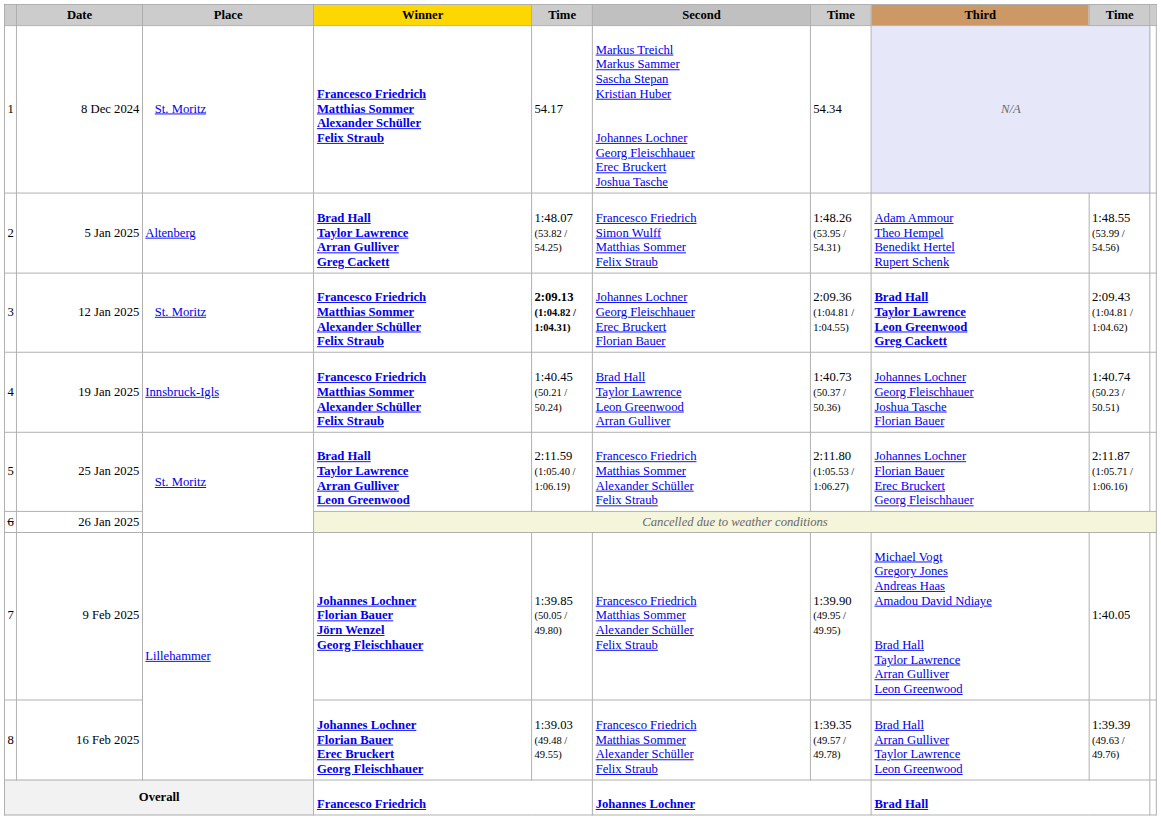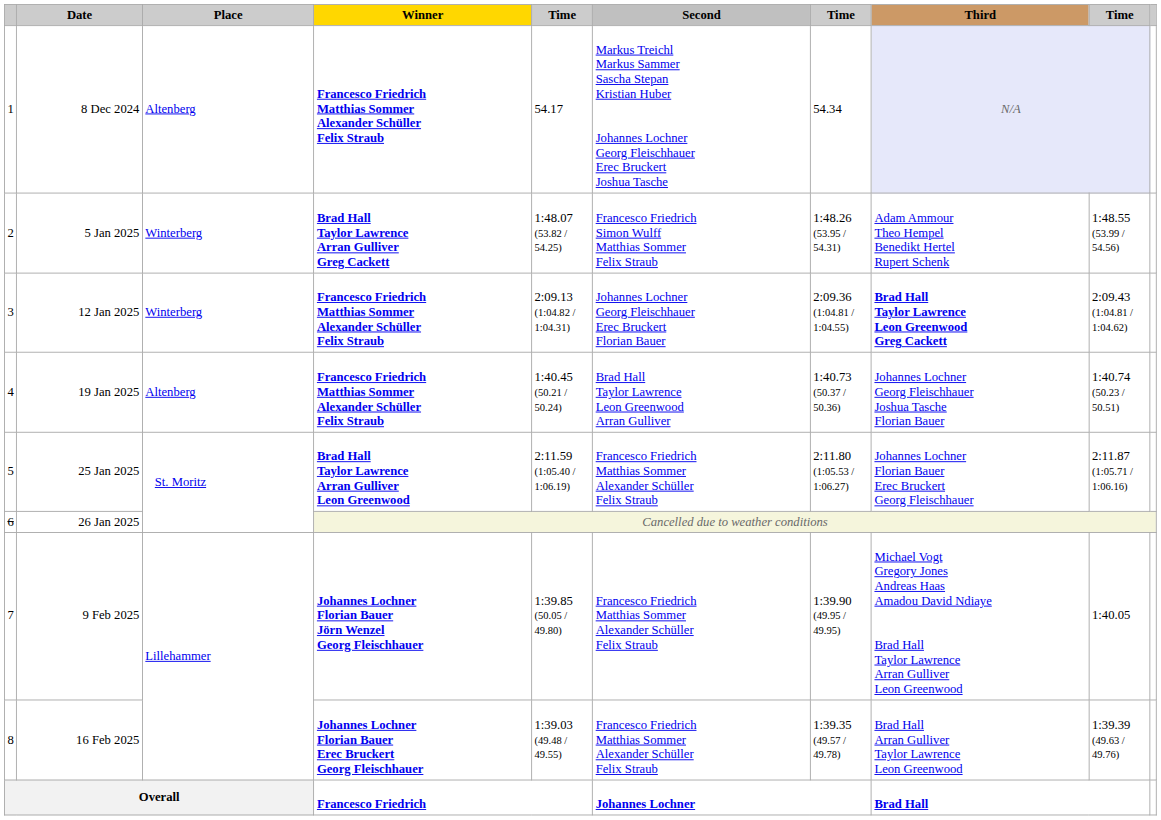 <table class="wikitable plainrowheaders" style="background:#fff; font-size:86%; line-height:16px; border:grey solid 1px; border-collapse:collapse;">
 <tr>
 <th scope="col" style="background:#ccc; width=10 px;"></th>
 <th scope="col" style="background:#ccc; width:130px;">Date</th>
 <th scope="col" style="background:#ccc; width:180px;">Place</th>
 <th scope="col" style="background:gold; width:230px;">Winner</th>
 <th scope="col" style="background:#ccc; width:60px;">Time</th>
 <th scope="col" style="background:silver; width:230px;">Second</th>
 <th scope="col" style="background:#ccc; width:60px;">Time</th>
 <th scope="col" style="background:#c96; width:230px;">Third</th>
 <th scope="col" style="background:#ccc; width:60px;">Time</th>
 <th scope="col" style="background:#ccc; width=10px;"></th>
 </tr>
 <tr>
 <td align="center">1</td>
 <td align="right">8 Dec 2024</td>
-<td>   <a href='#'>St. Moritz</a></td>
+<td> <a href='#'>Altenberg</a></td>
 <td><strong><small></small><br><a href='#'>Francesco Friedrich</a><br><a href='#'>Matthias Sommer</a><br><a href='#'>Alexander Schüller</a><br><a href='#'>Felix Straub</a></strong></td>
 <td>54.17</td>
 <td><small></small><br><a href='#'>Markus Treichl</a><br><a href='#'>Markus Sammer</a><br><a href='#'>Sascha Stepan</a><br><a href='#'>Kristian Huber</a><br><br><small></small><br><a href='#'>Johannes Lochner</a><br><a href='#'>Georg Fleischhauer</a><br><a href='#'>Erec Bruckert</a><br><a href='#'>Joshua Tasche</a></td>
 <td>54.34</td>
 <td colspan="2" align=center bgcolor="E6E8FA" style=color:#696969><em>N/A</em></td>
 <td></td>
 </tr>
 <tr>
 <td align="center">2</td>
 <td align="right">5 Jan 2025</td>
-<td> <a href='#'>Altenberg</a></td>
+<td> <a href='#'>Winterberg</a></td>
 <td><strong><small></small><br><a href='#'>Brad Hall</a><br><a href='#'>Taylor Lawrence</a><br><a href='#'>Arran Gulliver</a><br><a href='#'>Greg Cackett</a></strong></td>
 <td>1:48.07<br><small>(53.82 / 54.25)</small></td>
 <td><small></small><br><a href='#'>Francesco Friedrich</a><br><a href='#'>Simon Wulff</a><br><a href='#'>Matthias Sommer</a><br><a href='#'>Felix Straub</a></td>
 <td>1:48.26<br><small>(53.95 / 54.31)</small></td>
 <td><small></small><br><a href='#'>Adam Ammour</a><br><a href='#'>Theo Hempel</a><br><a href='#'>Benedikt Hertel</a><br><a href='#'>Rupert Schenk</a></td>
 <td>1:48.55<br><small>(53.99 / 54.56)</small></td>
 <td></td>
 </tr>
 <tr>
 <td align="center">3</td>
 <td align="right">12 Jan 2025</td>
-<td>   <a href='#'>St. Moritz</a></td>
+<td> <a href='#'>Winterberg</a></td>
 <td><small></small><br><strong><a href='#'>Francesco Friedrich</a><br><a href='#'>Matthias Sommer</a><br><a href='#'>Alexander Schüller</a><br><a href='#'>Felix Straub</a></strong></td>
-<td><strong>2:09.13<br><small>(1:04.82 / 1:04.31)</small></strong></td>
+<td>2:09.13<br><small>(1:04.82 / 1:04.31)</small></td>
 <td><small></small><br><a href='#'>Johannes Lochner</a><br><a href='#'>Georg Fleischhauer</a><br><a href='#'>Erec Bruckert</a><br><a href='#'>Florian Bauer</a></td>
 <td>2:09.36<br><small>(1:04.81 / 1:04.55)</small></td>
 <td><strong><small></small><br><a href='#'>Brad Hall</a><br><a href='#'>Taylor Lawrence</a><br><a href='#'>Leon Greenwood</a><br><a href='#'>Greg Cackett</a></strong></td>
 <td>2:09.43<br><small>(1:04.81 / 1:04.62)</small></td>
 <td></td>
 </tr>
 <tr>
 <td style="text-align:center">4</td>
 <td style="text-align:right">19 Jan 2025</td>
-<td> <a href='#'>Innsbruck-Igls</a></td>
+<td> <a href='#'>Altenberg</a></td>
 <td><small></small><br><strong><a href='#'>Francesco Friedrich</a><br><a href='#'>Matthias Sommer</a><br><a href='#'>Alexander Schüller</a><br><a href='#'>Felix Straub</a></strong></td>
 <td>1:40.45<br><small>(50.21 / 50.24)</small></td>
 <td><small></small><br><a href='#'>Brad Hall</a><br><a href='#'>Taylor Lawrence</a><br><a href='#'>Leon Greenwood</a><br><a href='#'>Arran Gulliver</a></td>
 <td>1:40.73<br><small>(50.37 / 50.36)</small></td>
 <td><small></small><br><a href='#'>Johannes Lochner</a><br><a href='#'>Georg Fleischhauer</a><br><a href='#'>Joshua Tasche</a><br><a href='#'>Florian Bauer</a></td>
 <td>1:40.74<br><small>(50.23 / 50.51)</small></td>
 <td></td>
 </tr>
 <tr>
 <td style="text-align:center">5</td>
 <td style="text-align:right">25 Jan 2025</td>
 <td rowspan=2>   <a href='#'>St. Moritz</a></td>
 <td><small></small><br><strong><a href='#'>Brad Hall</a><br><a href='#'>Taylor Lawrence</a><br><a href='#'>Arran Gulliver</a><br><a href='#'>Leon Greenwood</a></strong></td>
 <td>2:11.59<br><small>(1:05.40 / 1:06.19)</small></td>
 <td><small></small><br><a href='#'>Francesco Friedrich</a><br><a href='#'>Matthias Sommer</a><br><a href='#'>Alexander Schüller</a><br><a href='#'>Felix Straub</a></td>
 <td>2:11.80<br><small>(1:05.53 / 1:06.27)</small></td>
 <td><small></small><br><a href='#'>Johannes Lochner</a><br><a href='#'>Florian Bauer</a><br><a href='#'>Erec Bruckert</a><br><a href='#'>Georg Fleischhauer</a></td>
 <td>2:11.87<br><small>(1:05.71 / 1:06.16)</small></td>
 <td></td>
 </tr>
 <tr>
 <td style="text-align:center"><s>6</s></td>
 <td style="text-align:right">26 Jan 2025</td>
 <td colspan=7 align=center bgcolor="F5F5DC" style=color:#696969><em>Cancelled due to weather conditions</em></td>
 </tr>
 <tr>
 <td style="text-align:center">7</td>
 <td style="text-align:right">9 Feb 2025</td>
 <td rowspan=2> <a href='#'>Lillehammer</a></td>
 <td><strong><small></small><br><a href='#'>Johannes Lochner</a><br><a href='#'>Florian Bauer</a><br><a href='#'>Jörn Wenzel</a><br><a href='#'>Georg Fleischhauer</a></strong></td>
 <td>1:39.85<br><small>(50.05 / 49.80)</small></td>
 <td><small></small><br><a href='#'>Francesco Friedrich</a><br><a href='#'>Matthias Sommer</a><br><a href='#'>Alexander Schüller</a><br><a href='#'>Felix Straub</a></td>
 <td>1:39.90<br><small>(49.95 / 49.95)</small></td>
 <td><small></small><br><a href='#'>Michael Vogt</a><br><a href='#'>Gregory Jones</a><br><a href='#'>Andreas Haas</a><br><a href='#'>Amadou David Ndiaye</a><br><br><small></small><br><a href='#'>Brad Hall</a><br><a href='#'>Taylor Lawrence</a><br><a href='#'>Arran Gulliver</a><br><a href='#'>Leon Greenwood</a></td>
 <td>1:40.05</td>
 <td></td>
 </tr>
 <tr>
 <td style="text-align:center">8</td>
 <td style="text-align:right">16 Feb 2025</td>
 <td><strong><small></small><br><a href='#'>Johannes Lochner</a><br><a href='#'>Florian Bauer</a><br><a href='#'>Erec Bruckert</a><br><a href='#'>Georg Fleischhauer</a></strong></td>
 <td>1:39.03<br><small>(49.48 / 49.55)</small></td>
 <td><small></small><br><a href='#'>Francesco Friedrich</a><br><a href='#'>Matthias Sommer</a><br><a href='#'>Alexander Schüller</a><br><a href='#'>Felix Straub</a></td>
 <td>1:39.35<br><small>(49.57 / 49.78)</small></td>
 <td><small></small><br><a href='#'>Brad Hall</a><br><a href='#'>Arran Gulliver</a><br><a href='#'>Taylor Lawrence</a><br><a href='#'>Leon Greenwood</a></td>
 <td>1:39.39<br><small>(49.63 / 49.76)</small></td>
 <td></td>
 </tr>
 <tr>
 <th colspan="3">Overall</th>
 <td colspan="2"><strong><small></small><br><a href='#'>Francesco Friedrich</a></strong></td>
 <td colspan="2"><strong><small></small><br><a href='#'>Johannes Lochner</a></strong></td>
 <td colspan="2"><strong><small></small><br><a href='#'>Brad Hall</a></strong></td>
 <td></td>
 </tr>
 </table>
